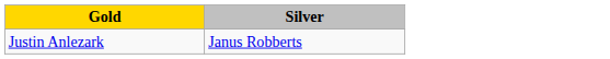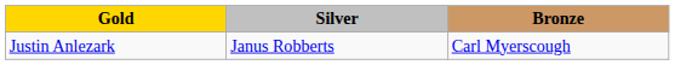 <table class="wikitable" style="text-align:left">
 <tr align="center">
 <td width=200 bgcolor=gold><strong>Gold</strong></td>
 <td width=200 bgcolor=silver><strong>Silver</strong></td>
+<td width=200 bgcolor=CC9966><strong>Bronze</strong></td>
 </tr>
 <tr>
 <td><a href='#'>Justin Anlezark</a><br><em></em></td>
 <td><a href='#'>Janus Robberts</a><br><em></em></td>
+<td><a href='#'>Carl Myerscough</a><br><em></em></td>
 </tr>
 </table>
